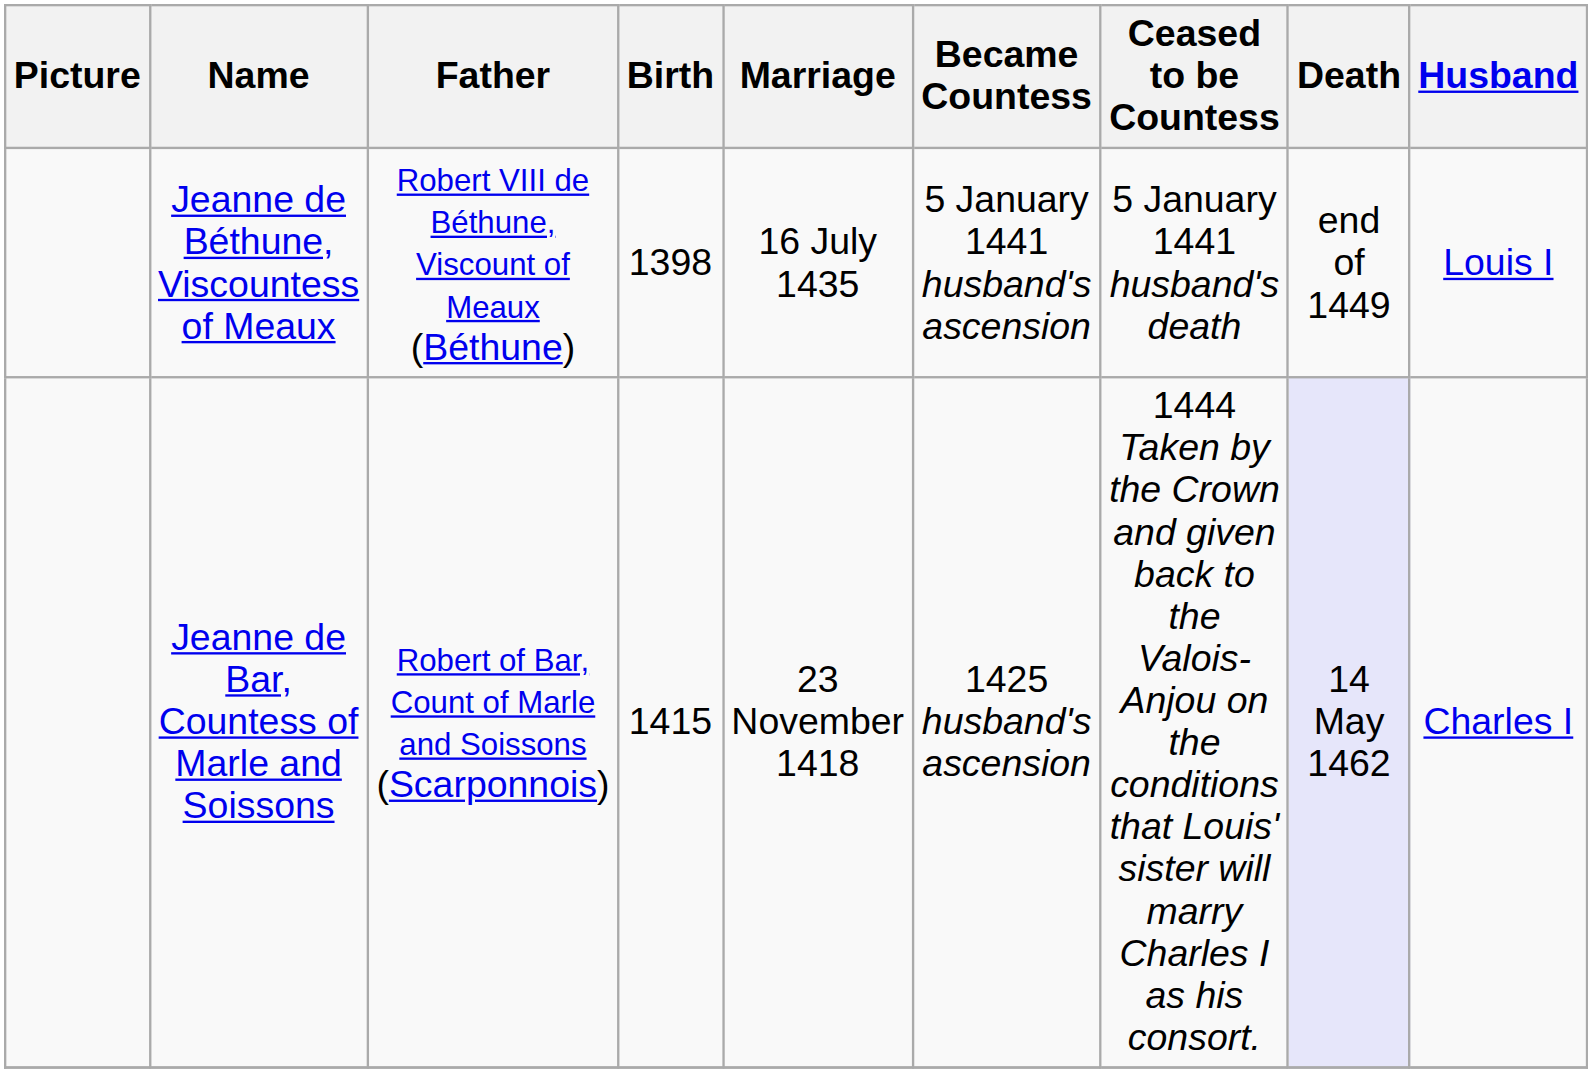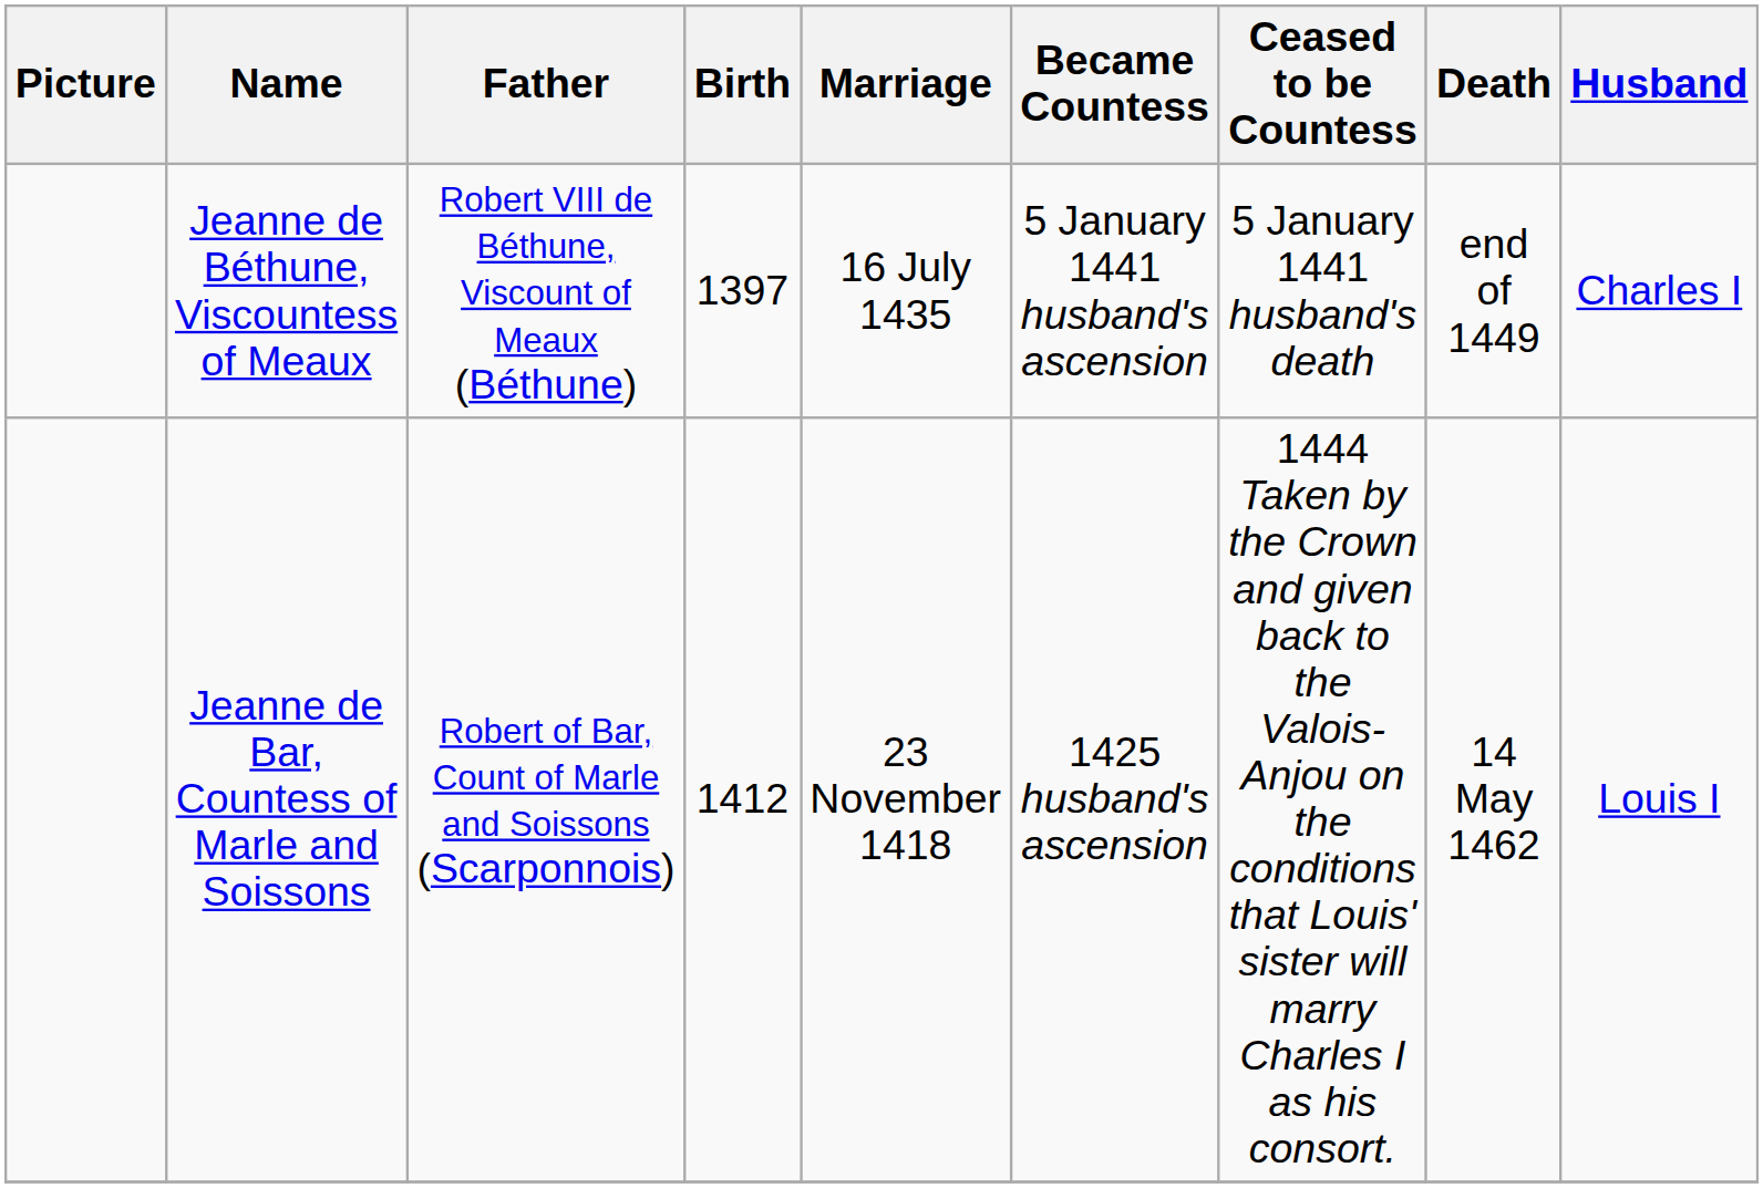 <table width=95% class="wikitable">
 <tr>
 <th width = "8%">Picture</th>
 <th width = "10%">Name</th>
 <th width = "9%">Father</th>
 <th width = "10%">Birth</th>
 <th width = "9%">Marriage</th>
 <th width = "9%">Became Countess</th>
 <th width = "9%">Ceased to be Countess</th>
 <th width = "9%">Death</th>
 <th width = "7%"><a href='#'>Husband</a></th>
 </tr>
 <tr>
 <td align="center"></td>
 <td align="center"><a href='#'>Jeanne de Béthune, Viscountess of Meaux</a></td>
 <td align="center"><small><a href='#'>Robert VIII de Béthune, Viscount of Meaux</a></small><br> (<a href='#'>Béthune</a>)</td>
-<td align="center">1398</td>
+<td align="center">1397</td>
 <td align="center">16 July 1435</td>
 <td align="center">5 January 1441<br><em>husband's ascension</em></td>
 <td align="center">5 January 1441<br><em>husband's death</em></td>
 <td align="center">end of 1449</td>
-<td align="center"><a href='#'>Louis I</a></td>
+<td align="center"><a href='#'>Charles I</a></td>
 </tr>
 <tr>
 <td align="center"></td>
 <td align="center"><a href='#'>Jeanne de Bar, Countess of Marle and Soissons</a></td>
 <td align="center"><small><a href='#'>Robert of Bar, Count of Marle and Soissons</a></small><br> (<a href='#'>Scarponnois</a>)</td>
-<td align="center">1415</td>
+<td align="center">1412</td>
 <td align="center">23 November 1418</td>
 <td align="center">1425<br><em>husband's ascension</em></td>
 <td align="center">1444<br><em>Taken by the Crown and given back to the Valois-Anjou on the conditions that Louis' sister will marry Charles I as his consort.</em></td>
-<td align="center" style="background: lavender;">14 May 1462</td>
-<td align="center"><a href='#'>Charles I</a></td>
+<td align="center">14 May 1462</td>
+<td align="center"><a href='#'>Louis I</a></td>
 </tr>
 <tr>
 </tr>
 </table>
